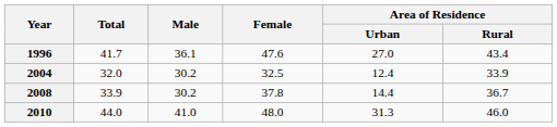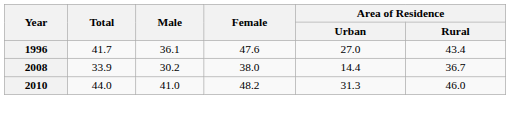 <table class="wikitable" style="text-align:center; width:80%;">
 <tr>
 <th rowspan="2" scope="col">Year</th>
 <th rowspan="2" scope="col">Total</th>
 <th rowspan="2" scope="col"><strong>Male</strong></th>
 <th rowspan="2" scope="col">Female</th>
 <th colspan="2" scope="col">Area of Residence</th>
 </tr>
 <tr>
 <th>Urban</th>
 <th>Rural</th>
 </tr>
 <tr>
 <th scope="row">1996</th>
 <td>41.7</td>
 <td>36.1</td>
 <td>47.6</td>
 <td>27.0</td>
 <td>43.4</td>
 </tr>
 <tr>
-<th scope="row">2004</th>
-<td>32.0</td>
-<td>30.2</td>
-<td>32.5</td>
-<td>12.4</td>
-<td>33.9</td>
-</tr>
-<tr>
 <th scope="row">2008</th>
 <td>33.9</td>
 <td>30.2</td>
-<td>37.8</td>
+<td>38.0</td>
 <td>14.4</td>
 <td>36.7</td>
 </tr>
 <tr>
 <th scope="row">2010</th>
 <td>44.0</td>
 <td>41.0</td>
-<td>48.0</td>
+<td>48.2</td>
 <td>31.3</td>
 <td>46.0</td>
 </tr>
 </table>
